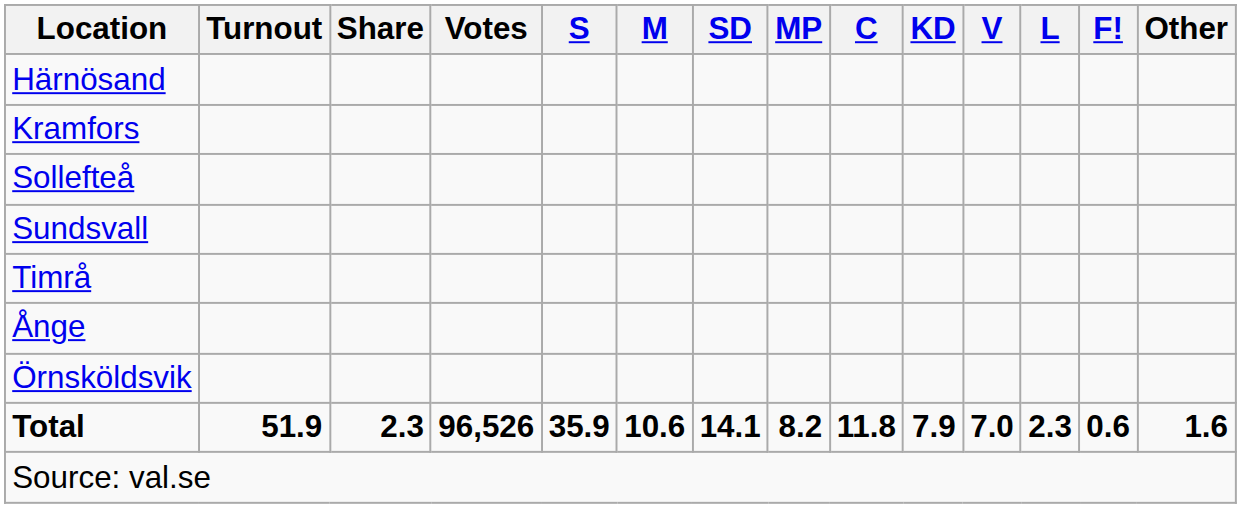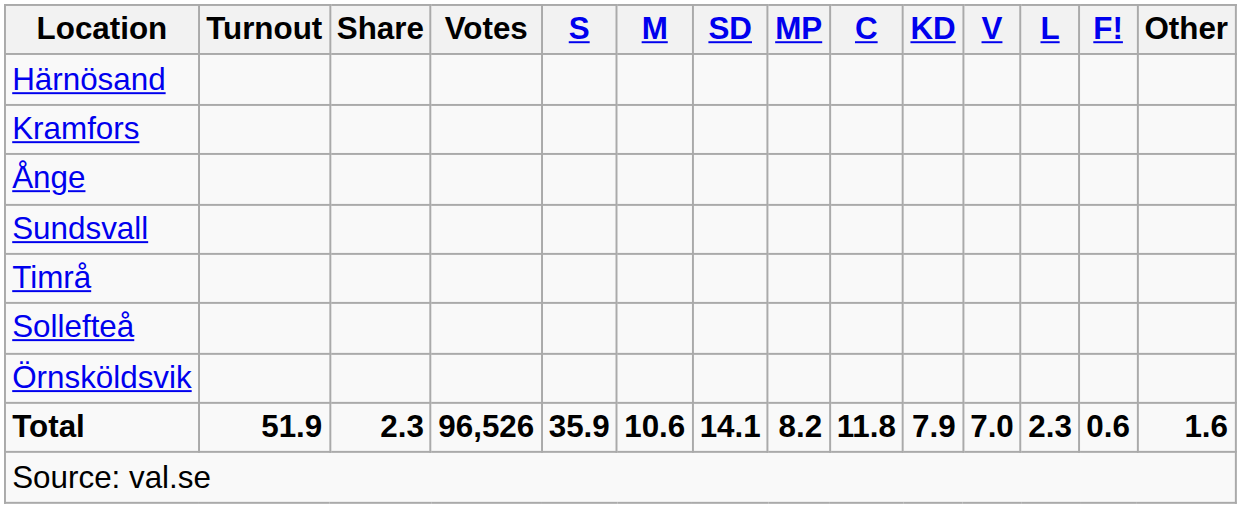 <table class="wikitable sortable" style=text-align:right>
 <tr>
 <th>Location</th>
 <th>Turnout</th>
 <th>Share</th>
 <th>Votes</th>
 <th><a href='#'>S</a></th>
 <th><a href='#'>M</a></th>
 <th><a href='#'>SD</a></th>
 <th><a href='#'>MP</a></th>
 <th><a href='#'>C</a></th>
 <th><a href='#'>KD</a></th>
 <th><a href='#'>V</a></th>
 <th><a href='#'>L</a></th>
 <th><a href='#'>F!</a></th>
 <th>Other</th>
 </tr>
 <tr>
 <td align=left><a href='#'>Härnösand</a></td>
 <td></td>
 <td></td>
 <td></td>
 <td></td>
 <td></td>
 <td></td>
 <td></td>
 <td></td>
 <td></td>
 <td></td>
 <td></td>
 <td></td>
 <td></td>
 </tr>
 <tr>
 <td align=left><a href='#'>Kramfors</a></td>
 <td></td>
 <td></td>
 <td></td>
 <td></td>
 <td></td>
 <td></td>
 <td></td>
 <td></td>
 <td></td>
 <td></td>
 <td></td>
 <td></td>
 <td></td>
 </tr>
 <tr>
-<td align=left><a href='#'>Sollefteå</a></td>
+<td align=left><a href='#'>Ånge</a></td>
 <td></td>
 <td></td>
 <td></td>
 <td></td>
 <td></td>
 <td></td>
 <td></td>
 <td></td>
 <td></td>
 <td></td>
 <td></td>
 <td></td>
 <td></td>
 </tr>
 <tr>
 <td align=left><a href='#'>Sundsvall</a></td>
 <td></td>
 <td></td>
 <td></td>
 <td></td>
 <td></td>
 <td></td>
 <td></td>
 <td></td>
 <td></td>
 <td></td>
 <td></td>
 <td></td>
 <td></td>
 </tr>
 <tr>
 <td align=left><a href='#'>Timrå</a></td>
 <td></td>
 <td></td>
 <td></td>
 <td></td>
 <td></td>
 <td></td>
 <td></td>
 <td></td>
 <td></td>
 <td></td>
 <td></td>
 <td></td>
 <td></td>
 </tr>
 <tr>
-<td align=left><a href='#'>Ånge</a></td>
+<td align=left><a href='#'>Sollefteå</a></td>
 <td></td>
 <td></td>
 <td></td>
 <td></td>
 <td></td>
 <td></td>
 <td></td>
 <td></td>
 <td></td>
 <td></td>
 <td></td>
 <td></td>
 <td></td>
 </tr>
 <tr>
 <td align=left><a href='#'>Örnsköldsvik</a></td>
 <td></td>
 <td></td>
 <td></td>
 <td></td>
 <td></td>
 <td></td>
 <td></td>
 <td></td>
 <td></td>
 <td></td>
 <td></td>
 <td></td>
 <td></td>
 </tr>
 <tr>
 <td align=left><strong>Total</strong></td>
 <td><strong>51.9</strong></td>
 <td><strong>2.3</strong></td>
 <td><strong>96,526</strong></td>
 <td><strong>35.9</strong></td>
 <td><strong>10.6</strong></td>
 <td><strong>14.1</strong></td>
 <td><strong>8.2</strong></td>
 <td><strong>11.8</strong></td>
 <td><strong>7.9</strong></td>
 <td><strong>7.0</strong></td>
 <td><strong>2.3</strong></td>
 <td><strong>0.6</strong></td>
 <td><strong>1.6</strong></td>
 </tr>
 <tr>
 <td align=left colspan=14>Source: val.se </td>
 </tr>
 </table>
